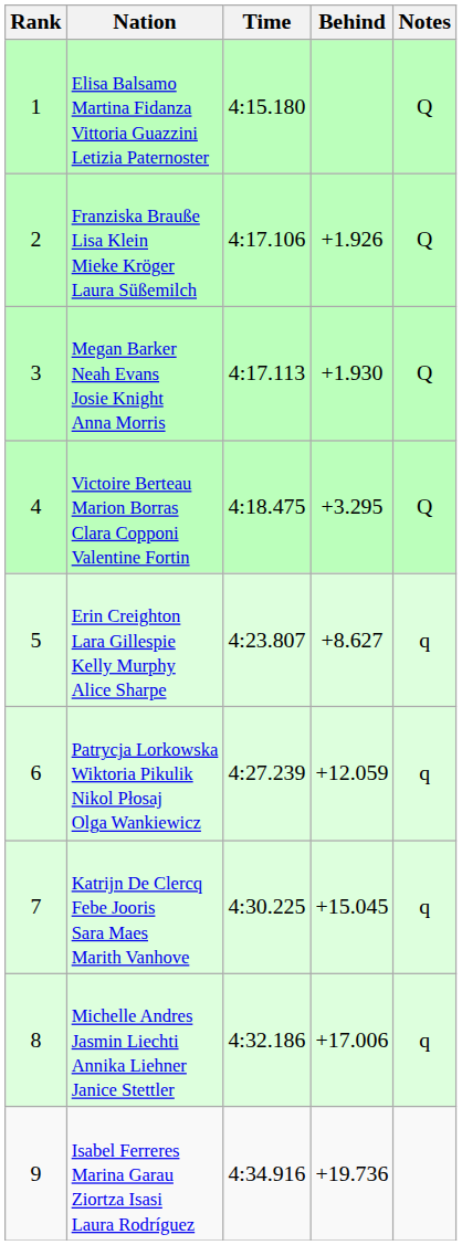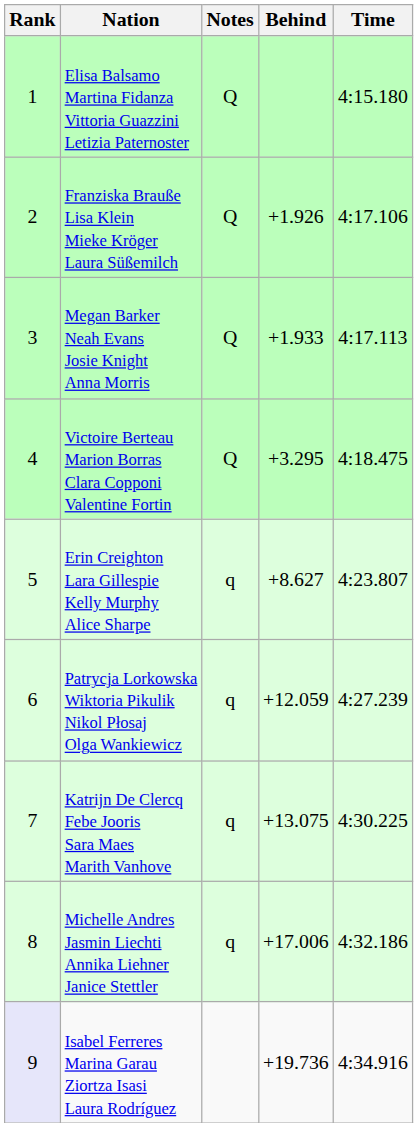 <table class="wikitable sortable" style="text-align:center">
 <tr>
 <th>Rank</th>
 <th>Nation</th>
+<th>Notes</th>
+<th>Behind</th>
 <th>Time</th>
-<th>Behind</th>
-<th>Notes</th>
 </tr>
 <tr bgcolor=bbffbb>
 <td>1</td>
 <td align=left><br><small><a href='#'>Elisa Balsamo</a><br><a href='#'>Martina Fidanza</a><br><a href='#'>Vittoria Guazzini</a><br><a href='#'>Letizia Paternoster</a></small></td>
+<td>Q</td>
+<td></td>
 <td>4:15.180</td>
-<td></td>
-<td>Q</td>
 </tr>
 <tr bgcolor=bbffbb>
 <td>2</td>
 <td align=left><br><small><a href='#'>Franziska Brauße</a><br><a href='#'>Lisa Klein</a><br><a href='#'>Mieke Kröger</a><br><a href='#'>Laura Süßemilch</a></small></td>
+<td>Q</td>
+<td>+1.926</td>
 <td>4:17.106</td>
-<td>+1.926</td>
-<td>Q</td>
 </tr>
 <tr bgcolor=bbffbb>
 <td>3</td>
 <td align=left><br><small><a href='#'>Megan Barker</a><br><a href='#'>Neah Evans</a><br><a href='#'>Josie Knight</a><br><a href='#'>Anna Morris</a></small></td>
+<td>Q</td>
+<td>+1.933</td>
 <td>4:17.113</td>
-<td>+1.930</td>
-<td>Q</td>
 </tr>
 <tr bgcolor=bbffbb>
 <td>4</td>
 <td align=left><br><small><a href='#'>Victoire Berteau</a><br><a href='#'>Marion Borras</a><br><a href='#'>Clara Copponi</a><br><a href='#'>Valentine Fortin</a></small></td>
+<td>Q</td>
+<td>+3.295</td>
 <td>4:18.475</td>
-<td>+3.295</td>
-<td>Q</td>
 </tr>
 <tr bgcolor=ddffdd>
 <td>5</td>
 <td align=left><br><small><a href='#'>Erin Creighton</a><br><a href='#'>Lara Gillespie</a><br><a href='#'>Kelly Murphy</a><br><a href='#'>Alice Sharpe</a></small></td>
+<td>q</td>
+<td>+8.627</td>
 <td>4:23.807</td>
-<td>+8.627</td>
-<td>q</td>
 </tr>
 <tr bgcolor=ddffdd>
 <td>6</td>
 <td align=left><br><small><a href='#'>Patrycja Lorkowska</a><br><a href='#'>Wiktoria Pikulik</a><br><a href='#'>Nikol Płosaj</a><br><a href='#'>Olga Wankiewicz</a></small></td>
+<td>q</td>
+<td>+12.059</td>
 <td>4:27.239</td>
-<td>+12.059</td>
-<td>q</td>
 </tr>
 <tr bgcolor=ddffdd>
 <td>7</td>
 <td align=left><br><small><a href='#'>Katrijn De Clercq</a><br><a href='#'>Febe Jooris</a><br><a href='#'>Sara Maes</a><br><a href='#'>Marith Vanhove</a></small></td>
+<td>q</td>
+<td>+13.075</td>
 <td>4:30.225</td>
-<td>+15.045</td>
-<td>q</td>
 </tr>
 <tr bgcolor=ddffdd>
 <td>8</td>
 <td align=left><br><small><a href='#'>Michelle Andres</a><br><a href='#'>Jasmin Liechti</a><br><a href='#'>Annika Liehner</a><br><a href='#'>Janice Stettler</a></small></td>
+<td>q</td>
+<td>+17.006</td>
 <td>4:32.186</td>
-<td>+17.006</td>
-<td>q</td>
 </tr>
 <tr>
-<td>9</td>
+<td style="background: lavender;">9</td>
 <td align=left><br><small><a href='#'>Isabel Ferreres</a><br><a href='#'>Marina Garau</a><br><a href='#'>Ziortza Isasi</a><br><a href='#'>Laura Rodríguez</a></small></td>
+<td></td>
+<td>+19.736</td>
 <td>4:34.916</td>
-<td>+19.736</td>
-<td></td>
 </tr>
 </table>
